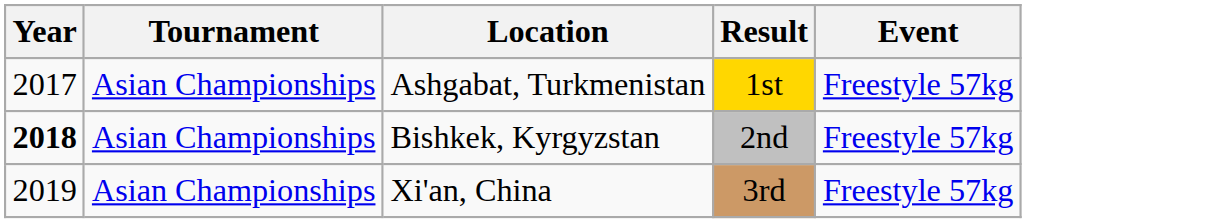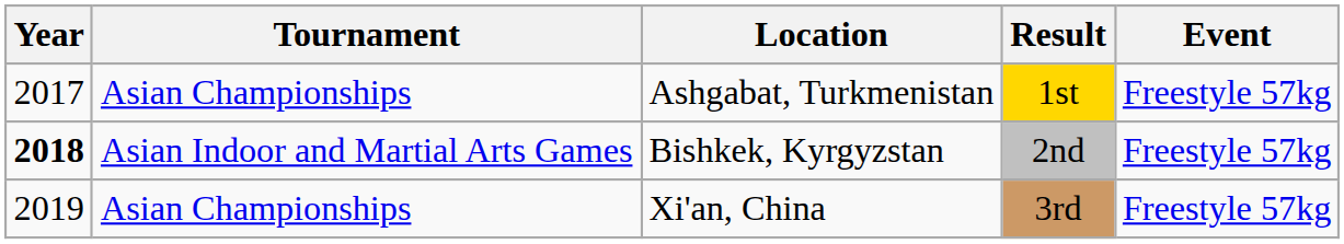 <table class="wikitable" style="font-size:95%;">
 <tr>
 <th>Year</th>
 <th>Tournament</th>
 <th>Location</th>
 <th>Result</th>
 <th>Event</th>
 </tr>
 <tr>
 <td>2017</td>
 <td><a href='#'>Asian Championships</a></td>
 <td>Ashgabat, Turkmenistan</td>
 <td align="center" bgcolor="gold">1st</td>
 <td><a href='#'>Freestyle 57kg</a></td>
 </tr>
 <tr>
 <td><strong>2018</strong></td>
-<td><a href='#'>Asian Championships</a></td>
+<td><a href='#'>Asian Indoor and Martial Arts Games</a></td>
 <td>Bishkek, Kyrgyzstan</td>
 <td align="center" bgcolor="silver">2nd</td>
 <td><a href='#'>Freestyle 57kg</a></td>
 </tr>
 <tr>
 <td>2019</td>
 <td><a href='#'>Asian Championships</a></td>
 <td>Xi'an, China</td>
 <td align="center" bgcolor="cc9966">3rd</td>
 <td><a href='#'>Freestyle 57kg</a></td>
 </tr>
 </table>
